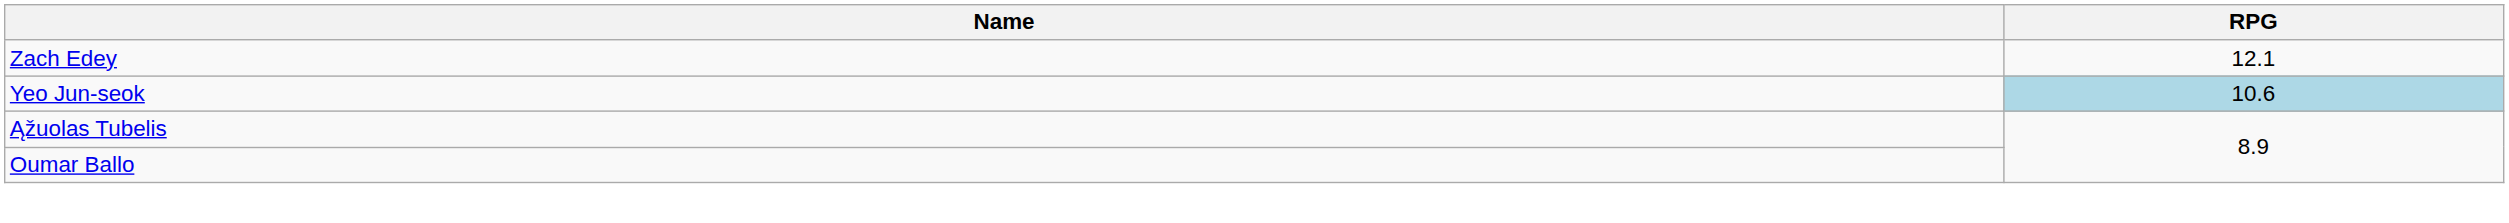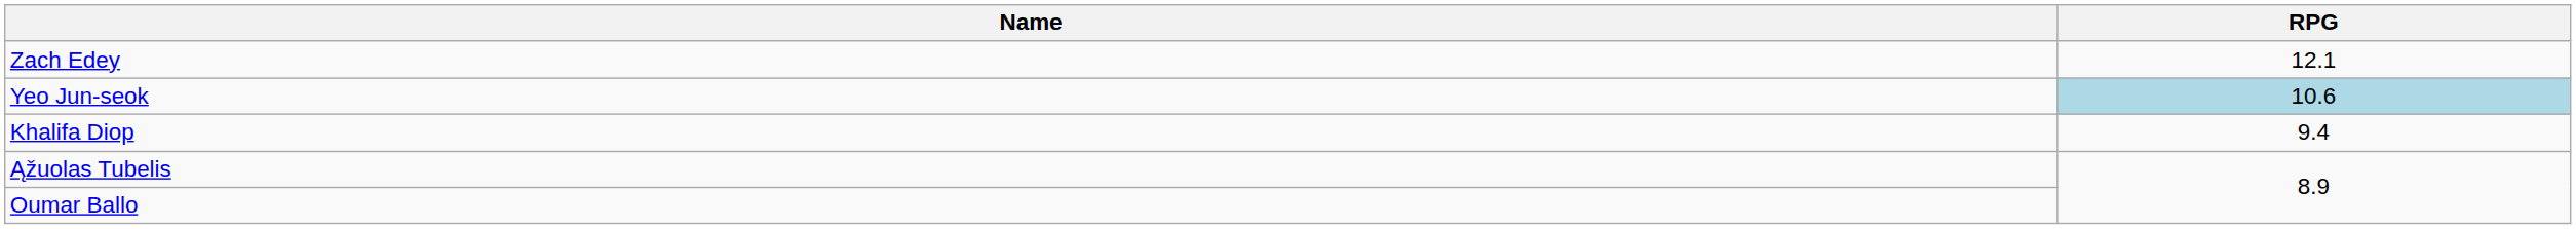 <table class=wikitable width="90%">
 <tr>
 <th width="80%">Name</th>
 <th width="20%">RPG</th>
 </tr>
 <tr>
 <td> <a href='#'>Zach Edey</a></td>
 <td align=center>12.1</td>
 </tr>
 <tr>
 <td> <a href='#'>Yeo Jun-seok</a></td>
 <td align=center style="background: lightblue;">10.6</td>
 </tr>
 <tr>
+<td> <a href='#'>Khalifa Diop</a></td>
+<td align=center>9.4</td>
+</tr>
+<tr>
 <td> <a href='#'>Ąžuolas Tubelis</a></td>
 <td align=center rowspan=2>8.9</td>
 </tr>
 <tr>
 <td> <a href='#'>Oumar Ballo</a></td>
 </tr>
 </table>
